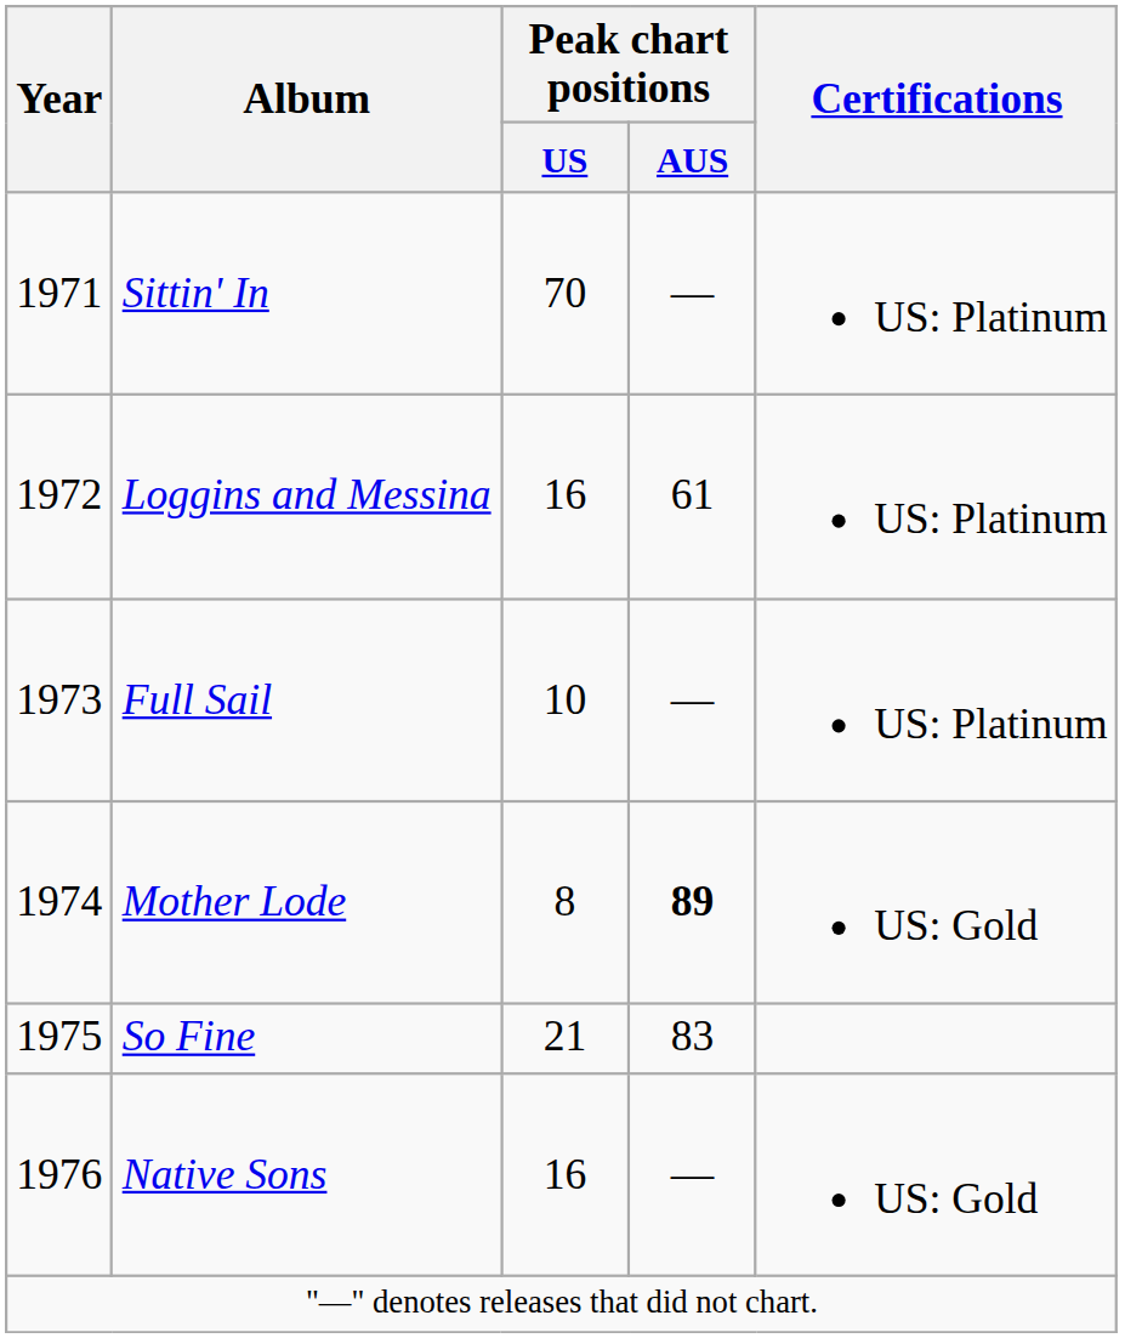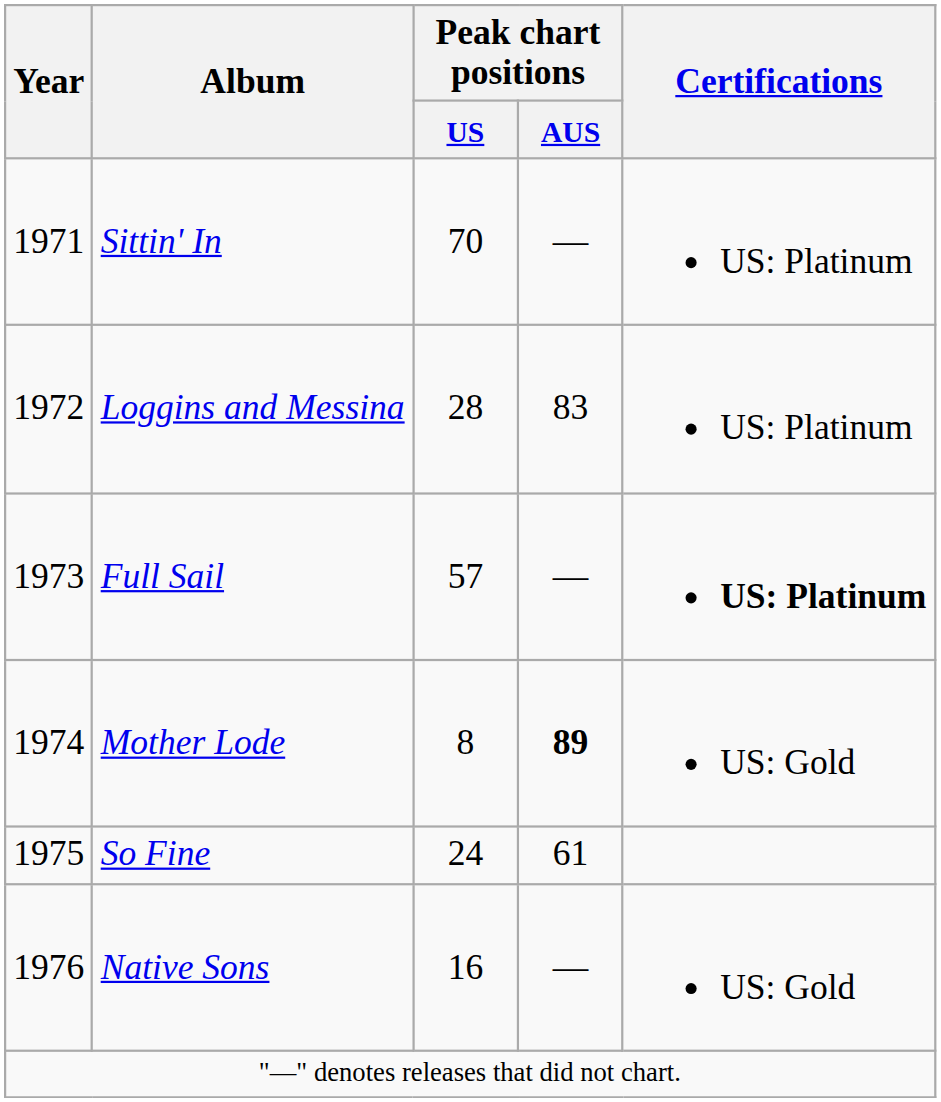 <table class="wikitable">
 <tr>
 <th scope="col" rowspan="2">Year</th>
 <th scope="col" rowspan="2">Album</th>
 <th scope="col" colspan="2">Peak chart positions</th>
 <th scope="col" rowspan="2"><a href='#'>Certifications</a></th>
 </tr>
 <tr>
 <th style="width:40px;"><small><a href='#'>US</a></small><br></th>
 <th style="width:40px;"><small><a href='#'>AUS</a></small><br></th>
 </tr>
 <tr>
 <td>1971</td>
 <td><em><a href='#'>Sittin' In</a></em></td>
 <td style="text-align:center;">70</td>
 <td style="text-align:center;">—</td>
 <td><br><ul><li>US: Platinum</li></ul></td>
 </tr>
 <tr>
 <td>1972</td>
 <td><em><a href='#'>Loggins and Messina</a></em></td>
-<td style="text-align:center;">16</td>
-<td style="text-align:center;">61</td>
+<td style="text-align:center;">28</td>
+<td style="text-align:center;">83</td>
 <td><br><ul><li>US: Platinum</li></ul></td>
 </tr>
 <tr>
 <td>1973</td>
 <td><em><a href='#'>Full Sail</a></em></td>
-<td style="text-align:center;">10</td>
+<td style="text-align:center;">57</td>
 <td style="text-align:center;">—</td>
-<td><br><ul><li>US: Platinum</li></ul></td>
+<td><strong><br><ul><li>US: Platinum</li></ul></strong></td>
 </tr>
 <tr>
 <td>1974</td>
 <td><em><a href='#'>Mother Lode</a></em></td>
 <td style="text-align:center;">8</td>
 <td style="text-align:center;"><strong>89</strong></td>
 <td><br><ul><li>US: Gold</li></ul></td>
 </tr>
 <tr>
 <td>1975</td>
 <td><em><a href='#'>So Fine</a></em></td>
-<td style="text-align:center;">21</td>
-<td style="text-align:center;">83</td>
+<td style="text-align:center;">24</td>
+<td style="text-align:center;">61</td>
 <td></td>
 </tr>
 <tr>
 <td>1976</td>
 <td><em><a href='#'>Native Sons</a></em></td>
 <td style="text-align:center;">16</td>
 <td style="text-align:center;">—</td>
 <td><br><ul><li>US: Gold</li></ul></td>
 </tr>
 <tr>
 <td colspan="7" style="text-align:center; font-size:9pt;">"—" denotes releases that did not chart.</td>
 </tr>
 </table>
